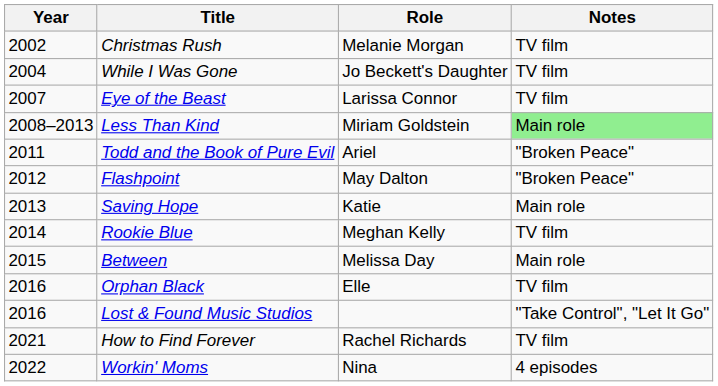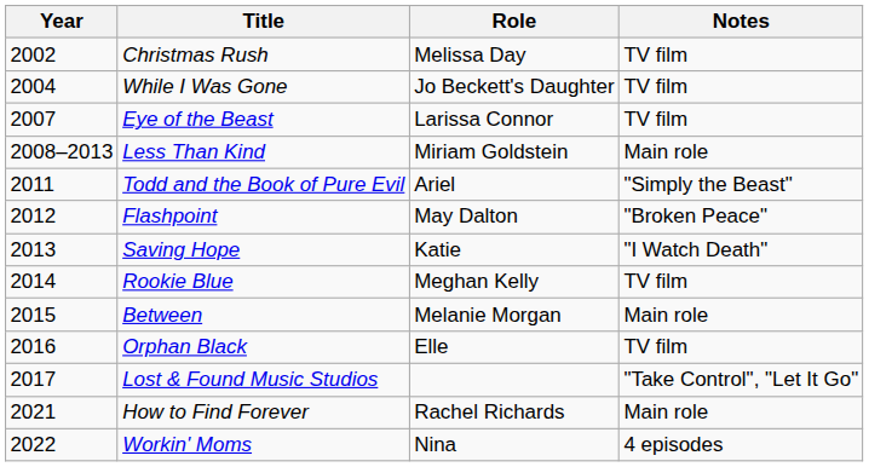 <table class="wikitable sortable">
 <tr>
 <th>Year</th>
 <th>Title</th>
 <th>Role</th>
 <th class="unsortable">Notes</th>
 </tr>
 <tr>
 <td>2002</td>
 <td><em>Christmas Rush</em></td>
-<td>Melanie Morgan</td>
+<td>Melissa Day</td>
 <td>TV film</td>
 </tr>
 <tr>
 <td>2004</td>
 <td><em>While I Was Gone</em></td>
 <td>Jo Beckett's Daughter</td>
 <td>TV film</td>
 </tr>
 <tr>
 <td>2007</td>
 <td><em><a href='#'>Eye of the Beast</a></em></td>
 <td>Larissa Connor</td>
 <td>TV film</td>
 </tr>
 <tr>
 <td>2008–2013</td>
 <td><em><a href='#'>Less Than Kind</a></em></td>
 <td>Miriam Goldstein</td>
-<td style="background: lightgreen;">Main role</td>
+<td>Main role</td>
 </tr>
 <tr>
 <td>2011</td>
 <td><em><a href='#'>Todd and the Book of Pure Evil</a></em></td>
 <td>Ariel</td>
-<td>"Broken Peace"</td>
+<td>"Simply the Beast"</td>
 </tr>
 <tr>
 <td>2012</td>
 <td><em><a href='#'>Flashpoint</a></em></td>
 <td>May Dalton</td>
 <td>"Broken Peace"</td>
 </tr>
 <tr>
 <td>2013</td>
 <td><em><a href='#'>Saving Hope</a></em></td>
 <td>Katie</td>
-<td>Main role</td>
+<td>"I Watch Death"</td>
 </tr>
 <tr>
 <td>2014</td>
 <td><em><a href='#'>Rookie Blue</a></em></td>
 <td>Meghan Kelly</td>
 <td>TV film</td>
 </tr>
 <tr>
 <td>2015</td>
 <td><em><a href='#'>Between</a></em></td>
-<td>Melissa Day</td>
+<td>Melanie Morgan</td>
 <td>Main role</td>
 </tr>
 <tr>
 <td>2016</td>
 <td><em><a href='#'>Orphan Black</a></em></td>
 <td>Elle</td>
 <td>TV film</td>
 </tr>
 <tr>
-<td>2016</td>
+<td>2017</td>
 <td><em><a href='#'>Lost & Found Music Studios</a></em></td>
 <td></td>
 <td>"Take Control", "Let It Go"</td>
 </tr>
 <tr>
 <td>2021</td>
 <td><em>How to Find Forever</em></td>
 <td>Rachel Richards</td>
-<td>TV film</td>
+<td>Main role</td>
 </tr>
 <tr>
 <td>2022</td>
 <td><em><a href='#'>Workin' Moms</a></em></td>
 <td>Nina</td>
 <td>4 episodes</td>
 </tr>
 </table>
